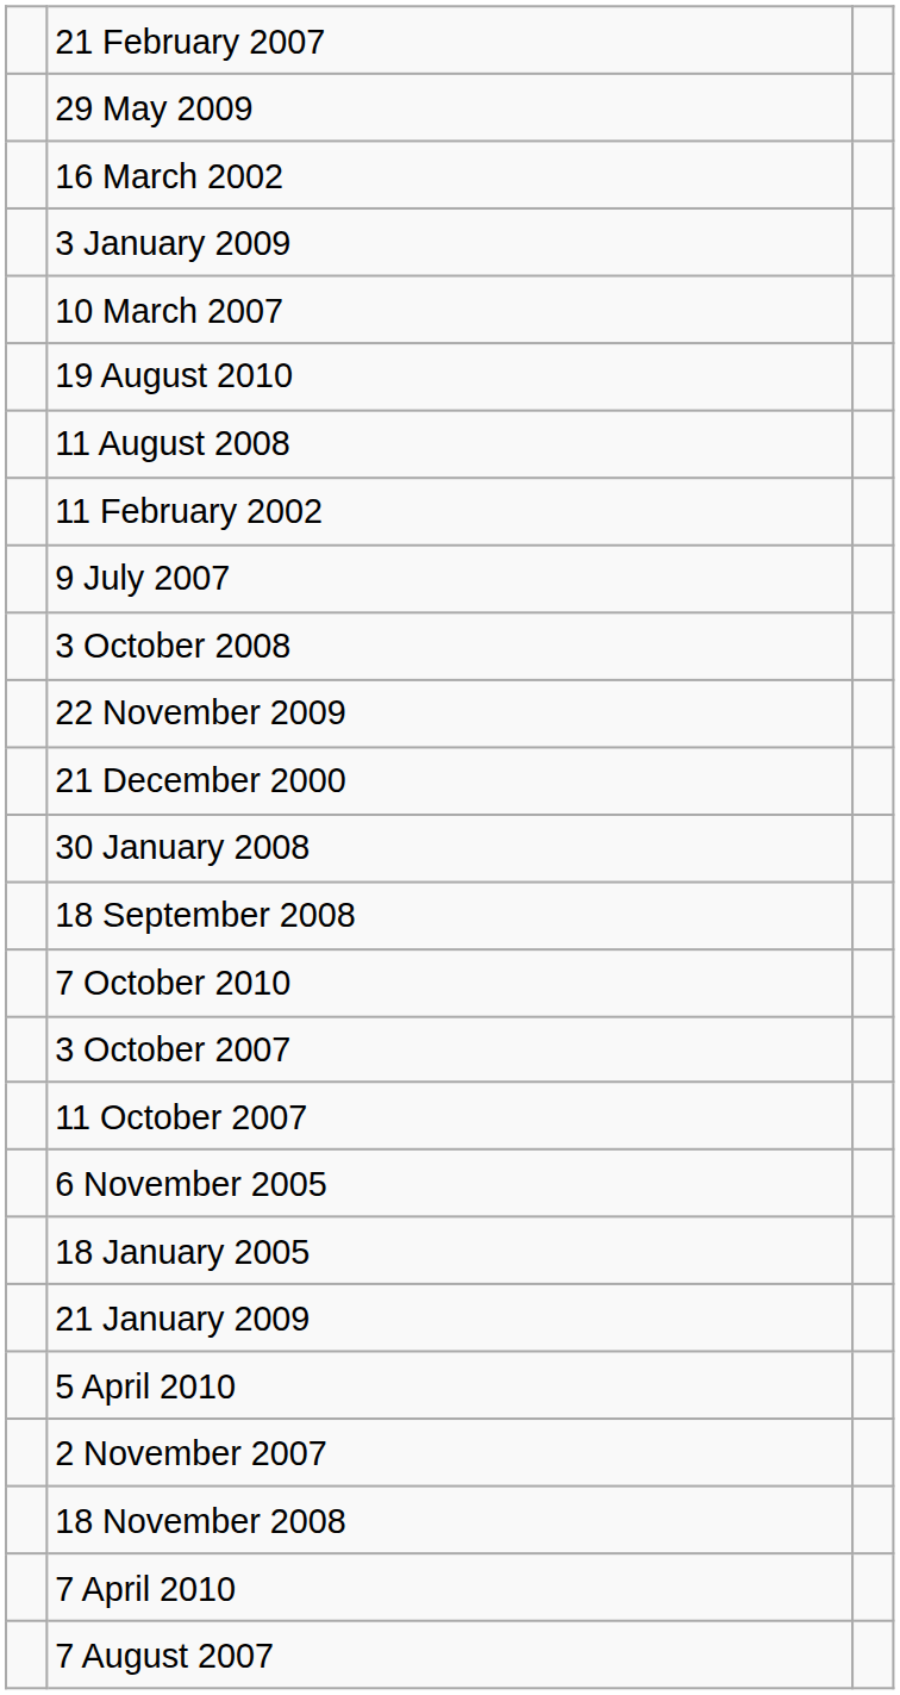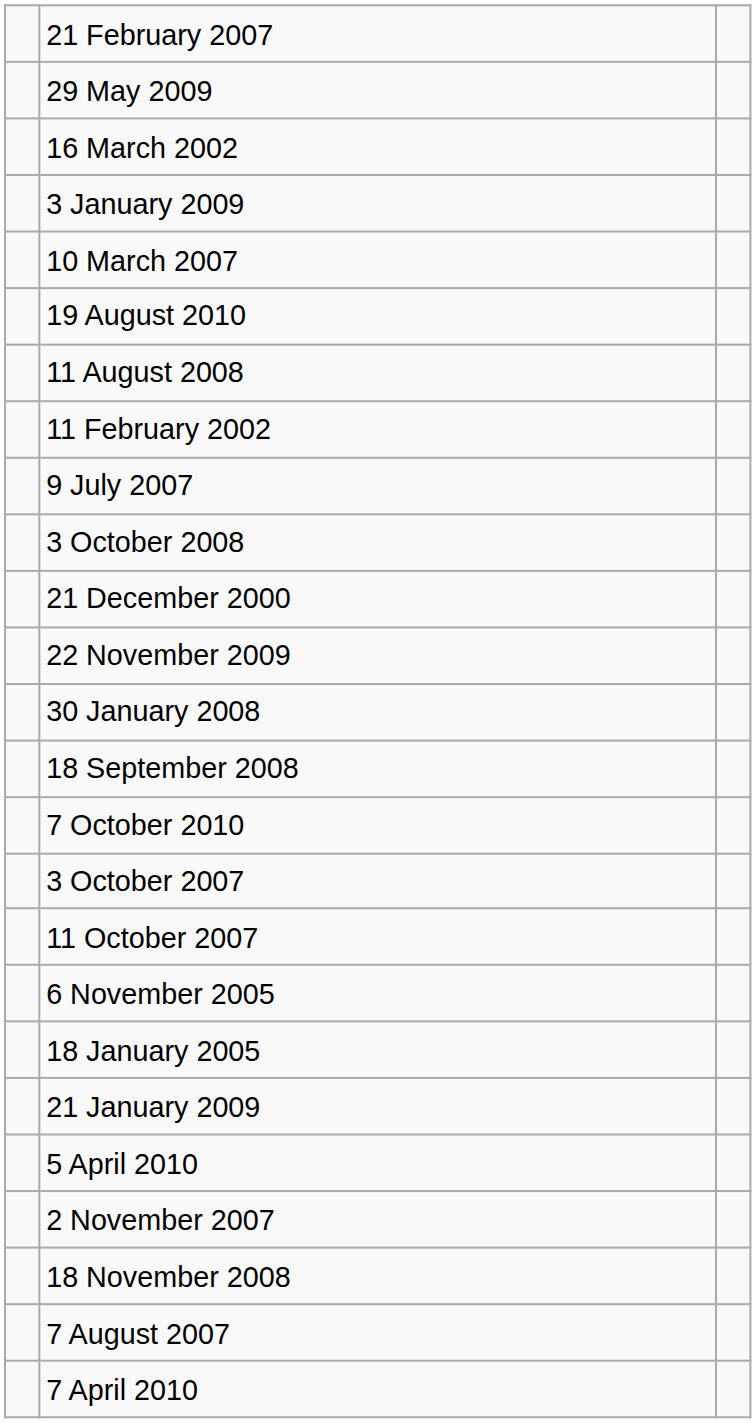 <table class="wikitable" style="font-size: 89%; float: left; width: 26em; margin-right: 1em; height: 700px">
 <tr>
 <td></td>
 <td>21 February 2007</td>
 <td></td>
 </tr>
 <tr>
 <td></td>
 <td>29 May 2009</td>
 <td></td>
 </tr>
 <tr>
 <td></td>
 <td>16 March 2002</td>
 <td></td>
 </tr>
 <tr>
 <td></td>
 <td>3 January 2009</td>
 <td></td>
 </tr>
 <tr>
 <td></td>
 <td>10 March 2007</td>
 <td></td>
 </tr>
 <tr>
 <td></td>
 <td>19 August 2010</td>
 <td></td>
 </tr>
 <tr>
 <td></td>
 <td>11 August 2008</td>
 <td></td>
 </tr>
 <tr>
 <td></td>
 <td>11 February 2002</td>
 <td></td>
 </tr>
 <tr>
 <td></td>
 <td>9 July 2007</td>
 <td></td>
 </tr>
 <tr>
 <td></td>
 <td>3 October 2008</td>
 <td></td>
 </tr>
 <tr>
 <td></td>
-<td>22 November 2009</td>
+<td>21 December 2000</td>
 <td></td>
 </tr>
 <tr>
 <td></td>
-<td>21 December 2000</td>
+<td>22 November 2009</td>
 <td></td>
 </tr>
 <tr>
 <td></td>
 <td>30 January 2008</td>
 <td></td>
 </tr>
 <tr>
 <td></td>
 <td>18 September 2008</td>
 <td></td>
 </tr>
 <tr>
 <td></td>
 <td>7 October 2010</td>
 <td></td>
 </tr>
 <tr>
 <td></td>
 <td>3 October 2007</td>
 <td></td>
 </tr>
 <tr>
 <td></td>
 <td>11 October 2007</td>
 <td></td>
 </tr>
 <tr>
 <td></td>
 <td>6 November 2005</td>
 <td></td>
 </tr>
 <tr>
 <td></td>
 <td>18 January 2005</td>
 <td></td>
 </tr>
 <tr>
 <td></td>
 <td>21 January 2009</td>
 <td></td>
 </tr>
 <tr>
 <td></td>
 <td>5 April 2010</td>
 <td></td>
 </tr>
 <tr>
 <td></td>
 <td>2 November 2007</td>
 <td></td>
 </tr>
 <tr>
 <td></td>
 <td>18 November 2008</td>
 <td></td>
 </tr>
 <tr>
 <td></td>
-<td>7 April 2010</td>
+<td>7 August 2007</td>
 <td></td>
 </tr>
 <tr>
 <td></td>
-<td>7 August 2007</td>
+<td>7 April 2010</td>
 <td></td>
 </tr>
 </table>
